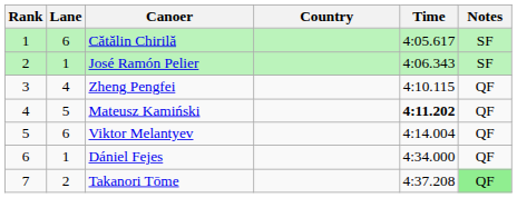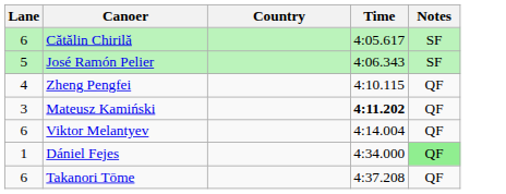 <table class="wikitable sortable" style="text-align:center;">
 <tr>
-<th width=30>Rank</th>
 <th width=30>Lane</th>
 <th width=175>Canoer</th>
 <th width=150>Country</th>
 <th width=30>Time</th>
 <th width=50>Notes</th>
 </tr>
 <tr bgcolor=bbf3bb>
-<td>1</td>
 <td>6</td>
 <td align=left><a href='#'>Cătălin Chirilă</a></td>
 <td align=left></td>
 <td>4:05.617</td>
 <td>SF</td>
 </tr>
 <tr bgcolor=bbf3bb>
-<td>2</td>
-<td>1</td>
+<td>5</td>
 <td align=left><a href='#'>José Ramón Pelier</a></td>
 <td align=left></td>
 <td>4:06.343</td>
 <td>SF</td>
 </tr>
 <tr>
-<td>3</td>
 <td>4</td>
 <td align=left><a href='#'>Zheng Pengfei</a></td>
 <td align=left></td>
 <td>4:10.115</td>
 <td>QF</td>
 </tr>
 <tr>
-<td>4</td>
-<td>5</td>
+<td>3</td>
 <td align=left><a href='#'>Mateusz Kamiński</a></td>
 <td align=left></td>
 <td><strong>4:11.202</strong></td>
 <td>QF</td>
 </tr>
 <tr>
-<td>5</td>
 <td>6</td>
 <td align=left><a href='#'>Viktor Melantyev</a></td>
 <td align=left></td>
 <td>4:14.004</td>
 <td>QF</td>
 </tr>
 <tr>
-<td>6</td>
 <td>1</td>
 <td align=left><a href='#'>Dániel Fejes</a></td>
 <td align=left></td>
 <td>4:34.000</td>
-<td>QF</td>
+<td style="background: lightgreen;">QF</td>
 </tr>
 <tr>
-<td>7</td>
-<td>2</td>
+<td>6</td>
 <td align=left><a href='#'>Takanori Tōme</a></td>
 <td align=left></td>
 <td>4:37.208</td>
-<td style="background: lightgreen;">QF</td>
+<td>QF</td>
 </tr>
 </table>
